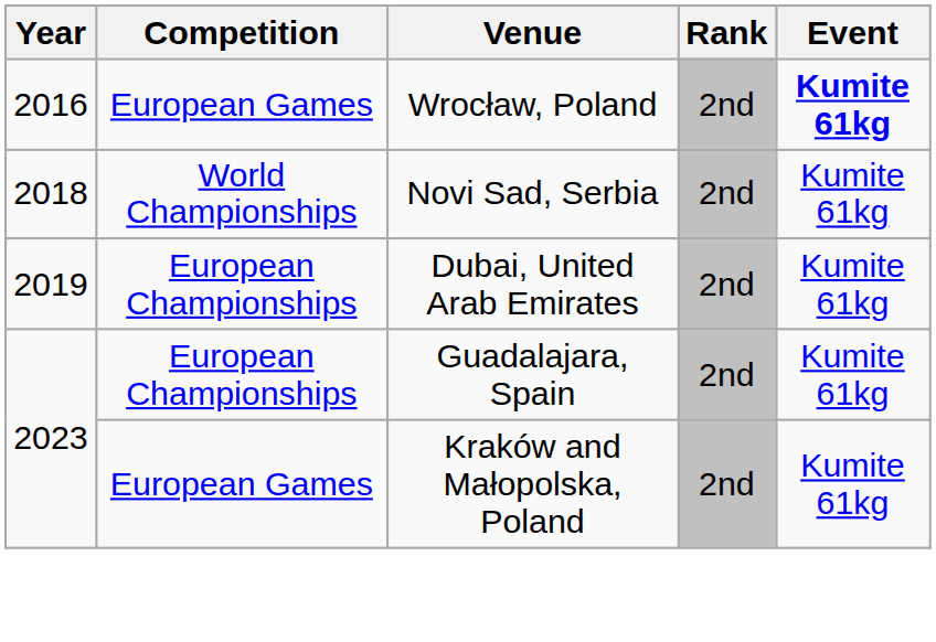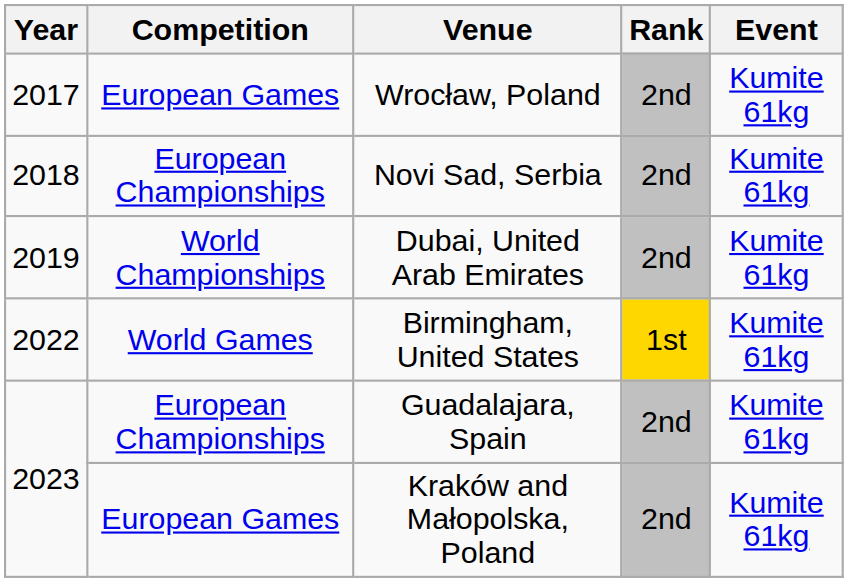 <table class="wikitable sortable" width=45% style="font-size:90%; text-align:center;">
 <tr>
 <th>Year</th>
 <th>Competition</th>
 <th>Venue</th>
 <th>Rank</th>
 <th>Event</th>
 </tr>
 <tr>
-<td>2016</td>
+<td>2017</td>
 <td><a href='#'>European Games</a></td>
 <td>Wrocław, Poland</td>
 <td bgcolor="silver">2nd</td>
-<td><strong><a href='#'>Kumite 61kg</a></strong></td>
+<td><a href='#'>Kumite 61kg</a></td>
 </tr>
 <tr>
 <td>2018</td>
-<td><a href='#'>World Championships</a></td>
+<td><a href='#'>European Championships</a></td>
 <td>Novi Sad, Serbia</td>
 <td bgcolor="silver">2nd</td>
 <td><a href='#'>Kumite 61kg</a></td>
 </tr>
 <tr>
 <td>2019</td>
-<td><a href='#'>European Championships</a></td>
+<td><a href='#'>World Championships</a></td>
 <td>Dubai, United Arab Emirates</td>
 <td bgcolor="silver">2nd</td>
+<td><a href='#'>Kumite 61kg</a></td>
+</tr>
+<tr>
+<td>2022</td>
+<td><a href='#'>World Games</a></td>
+<td>Birmingham, United States</td>
+<td bgcolor="gold">1st</td>
 <td><a href='#'>Kumite 61kg</a></td>
 </tr>
 <tr>
 <td rowspan=2>2023</td>
 <td><a href='#'>European Championships</a></td>
 <td>Guadalajara, Spain</td>
 <td bgcolor="silver">2nd</td>
 <td><a href='#'>Kumite 61kg</a></td>
 </tr>
 <tr>
 <td><a href='#'>European Games</a></td>
 <td>Kraków and Małopolska, Poland</td>
 <td bgcolor="silver">2nd</td>
 <td><a href='#'>Kumite 61kg</a></td>
 </tr>
 </table>
